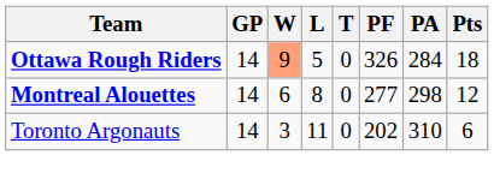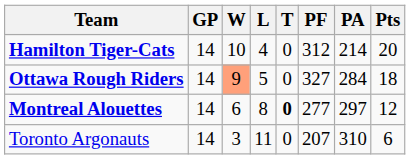 <table class="wikitable" style="float:left; margin-right:1em">
 <tr>
 <th>Team</th>
 <th>GP</th>
 <th>W</th>
 <th>L</th>
 <th>T</th>
 <th>PF</th>
 <th>PA</th>
 <th>Pts</th>
 </tr>
 <tr align="center">
+<td align="left"><strong><a href='#'>Hamilton Tiger-Cats</a></strong></td>
+<td>14</td>
+<td>10</td>
+<td>4</td>
+<td>0</td>
+<td>312</td>
+<td>214</td>
+<td>20</td>
+</tr>
+<tr align="center">
 <td align="left"><strong><a href='#'>Ottawa Rough Riders</a></strong></td>
 <td>14</td>
 <td style="background: lightsalmon;">9</td>
 <td>5</td>
 <td>0</td>
-<td>326</td>
+<td>327</td>
 <td>284</td>
 <td>18</td>
 </tr>
 <tr align="center">
 <td align="left"><strong><a href='#'>Montreal Alouettes</a></strong></td>
 <td>14</td>
 <td>6</td>
 <td>8</td>
-<td>0</td>
+<td><strong>0</strong></td>
 <td>277</td>
-<td>298</td>
+<td>297</td>
 <td>12</td>
 </tr>
 <tr align="center">
 <td align="left"><a href='#'>Toronto Argonauts</a></td>
 <td>14</td>
 <td>3</td>
 <td>11</td>
 <td>0</td>
-<td>202</td>
+<td>207</td>
 <td>310</td>
 <td>6</td>
 </tr>
 </table>
